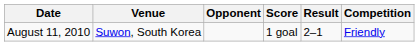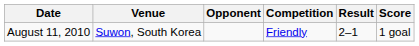 <table class="wikitable">
 <tr>
 <th>Date</th>
 <th>Venue</th>
 <th>Opponent</th>
+<th>Competition</th>
+<th>Result</th>
 <th>Score</th>
-<th>Result</th>
-<th>Competition</th>
 </tr>
 <tr>
 <td>August 11, 2010</td>
 <td><a href='#'>Suwon</a>, South Korea</td>
 <td></td>
+<td><a href='#'>Friendly</a></td>
+<td>2–1</td>
 <td>1 goal</td>
-<td>2–1</td>
-<td><a href='#'>Friendly</a></td>
 </tr>
 </table>
